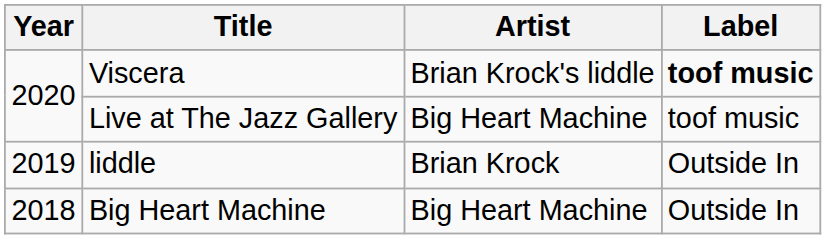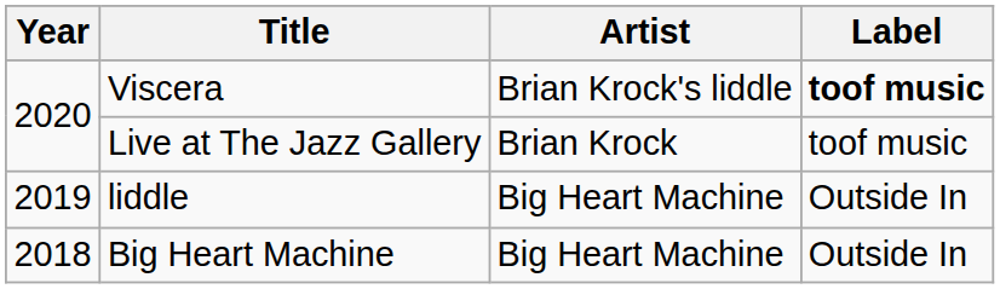 <table class="wikitable">
 <tr>
 <th>Year</th>
 <th>Title</th>
 <th>Artist</th>
 <th>Label</th>
 </tr>
 <tr>
 <td rowspan="2">2020</td>
 <td>Viscera</td>
 <td>Brian Krock's liddle</td>
 <td><strong>toof music</strong></td>
 </tr>
 <tr>
 <td>Live at The Jazz Gallery</td>
-<td>Big Heart Machine</td>
+<td>Brian Krock</td>
 <td>toof music</td>
 </tr>
 <tr>
 <td>2019</td>
 <td>liddle</td>
-<td>Brian Krock</td>
+<td>Big Heart Machine</td>
 <td>Outside In</td>
 </tr>
 <tr>
 <td>2018</td>
 <td>Big Heart Machine</td>
 <td>Big Heart Machine</td>
 <td>Outside In</td>
 </tr>
 </table>
